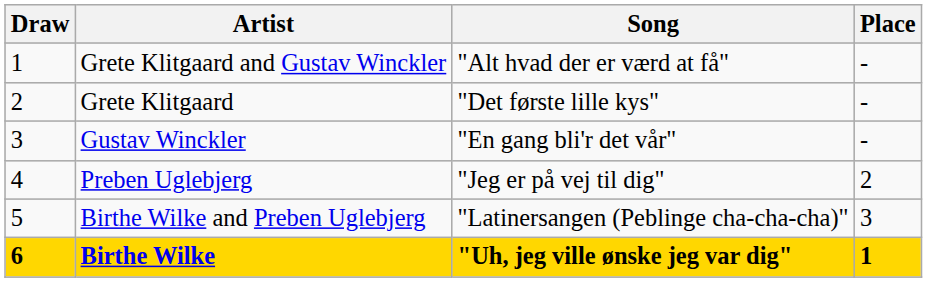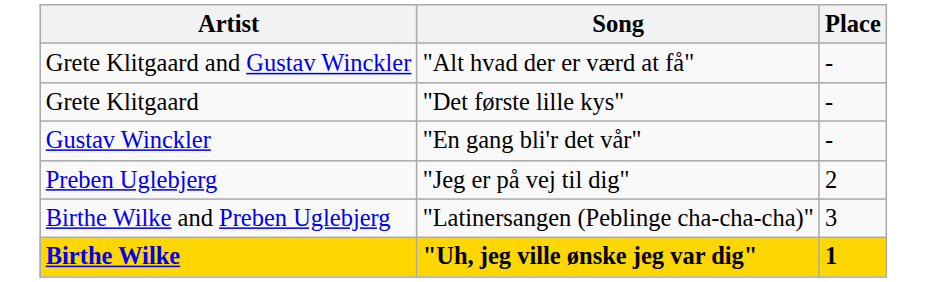 <table class="sortable wikitable" style="margin: 1em auto 1em auto">
 <tr>
-<th>Draw</th>
 <th>Artist</th>
 <th>Song</th>
 <th>Place</th>
 </tr>
 <tr>
-<td>1</td>
 <td>Grete Klitgaard and <a href='#'>Gustav Winckler</a></td>
 <td>"Alt hvad der er værd at få"</td>
 <td>-</td>
 </tr>
 <tr>
-<td>2</td>
 <td>Grete Klitgaard</td>
 <td>"Det første lille kys"</td>
 <td>-</td>
 </tr>
 <tr>
-<td>3</td>
 <td><a href='#'>Gustav Winckler</a></td>
 <td>"En gang bli'r det vår"</td>
 <td>-</td>
 </tr>
 <tr>
-<td>4</td>
 <td><a href='#'>Preben Uglebjerg</a></td>
 <td>"Jeg er på vej til dig"</td>
 <td>2</td>
 </tr>
 <tr>
-<td>5</td>
 <td><a href='#'>Birthe Wilke</a> and <a href='#'>Preben Uglebjerg</a></td>
 <td>"Latinersangen (Peblinge cha-cha-cha)"</td>
 <td>3</td>
 </tr>
 <tr bgcolor="#FFD700">
-<td><strong>6</strong></td>
 <td><strong><a href='#'>Birthe Wilke</a></strong></td>
 <td><strong>"Uh, jeg ville ønske jeg var dig"</strong></td>
 <td><strong>1</strong></td>
 </tr>
 </table>
